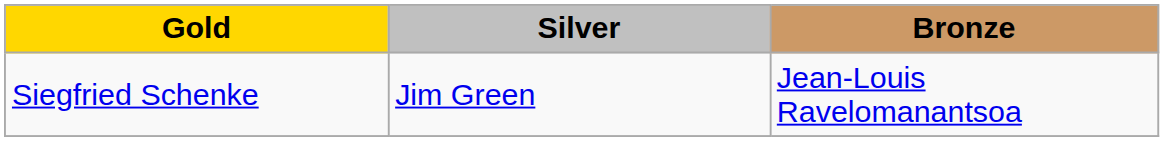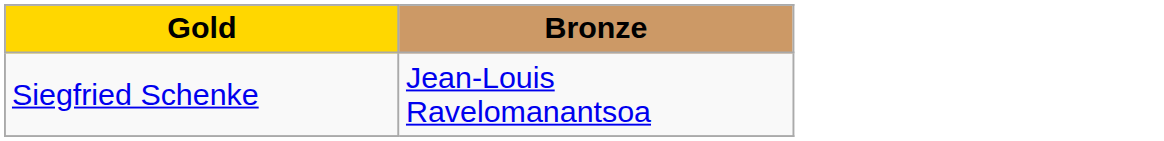 <table class="wikitable" style="text-align:left">
 <tr align="center">
 <td width=200 bgcolor=gold><strong>Gold</strong></td>
-<td width=200 bgcolor=silver><strong>Silver</strong></td>
 <td width=200 bgcolor=CC9966><strong>Bronze</strong></td>
 </tr>
 <tr>
 <td><a href='#'>Siegfried Schenke</a><br><em></em></td>
-<td><a href='#'>Jim Green</a><br><em></em></td>
 <td><a href='#'>Jean-Louis Ravelomanantsoa</a><br><em></em></td>
 </tr>
 </table>
